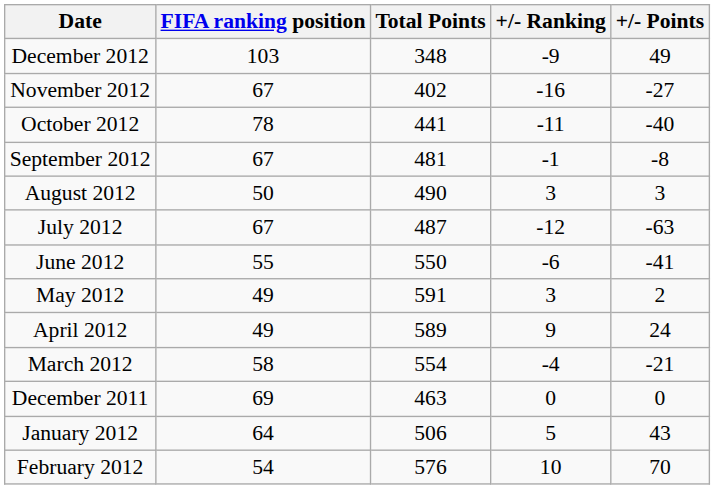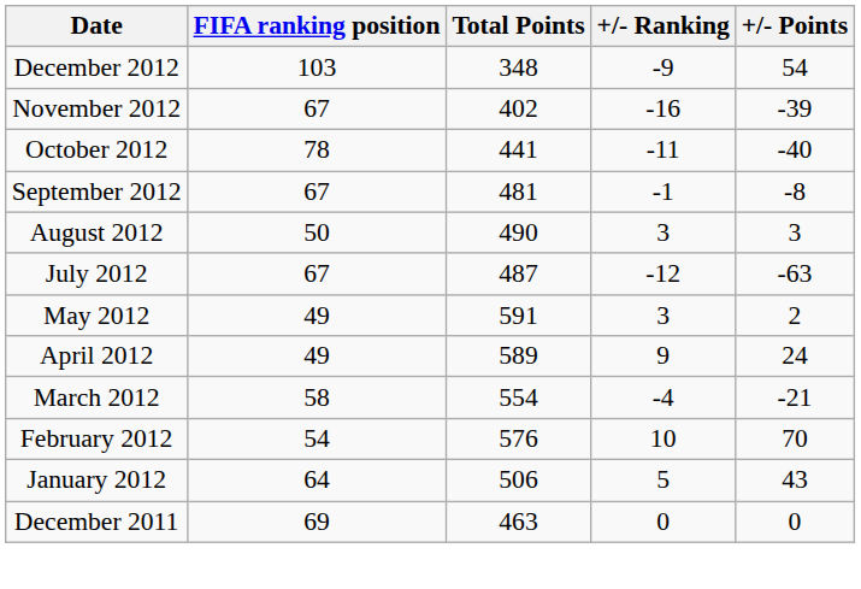 <table class="wikitable" style="text-align: center;">
 <tr>
 <th>Date</th>
 <th><a href='#'>FIFA ranking</a> position</th>
 <th>Total Points</th>
 <th>+/- Ranking</th>
 <th>+/- Points</th>
 </tr>
 <tr>
 <td>December 2012</td>
 <td>103</td>
 <td>348</td>
 <td>-9 </td>
-<td>49</td>
+<td>54</td>
 </tr>
 <tr>
 <td>November 2012</td>
 <td>67</td>
 <td>402</td>
 <td>-16 </td>
-<td>-27</td>
+<td>-39</td>
 </tr>
 <tr>
 <td>October 2012</td>
 <td>78</td>
 <td>441</td>
 <td>-11 </td>
 <td>-40</td>
 </tr>
 <tr>
 <td>September 2012</td>
 <td>67</td>
 <td>481</td>
 <td>-1 </td>
 <td>-8</td>
 </tr>
 <tr>
 <td>August 2012</td>
 <td>50</td>
 <td>490</td>
 <td>3 </td>
 <td>3</td>
 </tr>
 <tr>
 <td>July 2012</td>
 <td>67</td>
 <td>487</td>
 <td>-12 </td>
 <td>-63</td>
 </tr>
 <tr>
-<td>June 2012</td>
-<td>55</td>
-<td>550</td>
-<td>-6 </td>
-<td>-41</td>
-</tr>
-<tr>
 <td>May 2012</td>
 <td>49</td>
 <td>591</td>
 <td>3 </td>
 <td>2</td>
 </tr>
 <tr>
 <td>April 2012</td>
 <td>49</td>
 <td>589</td>
 <td>9 </td>
 <td>24</td>
 </tr>
 <tr>
 <td>March 2012</td>
 <td>58</td>
 <td>554</td>
 <td>-4 </td>
 <td>-21</td>
 </tr>
 <tr>
-<td>December 2011</td>
-<td>69</td>
-<td>463</td>
-<td>0 </td>
-<td>0</td>
+<td>February 2012</td>
+<td>54</td>
+<td>576</td>
+<td>10 </td>
+<td>70</td>
 </tr>
 <tr>
 <td>January 2012</td>
 <td>64</td>
 <td>506</td>
 <td>5 </td>
 <td>43</td>
 </tr>
 <tr>
-<td>February 2012</td>
-<td>54</td>
-<td>576</td>
-<td>10 </td>
-<td>70</td>
+<td>December 2011</td>
+<td>69</td>
+<td>463</td>
+<td>0 </td>
+<td>0</td>
 </tr>
 </table>
